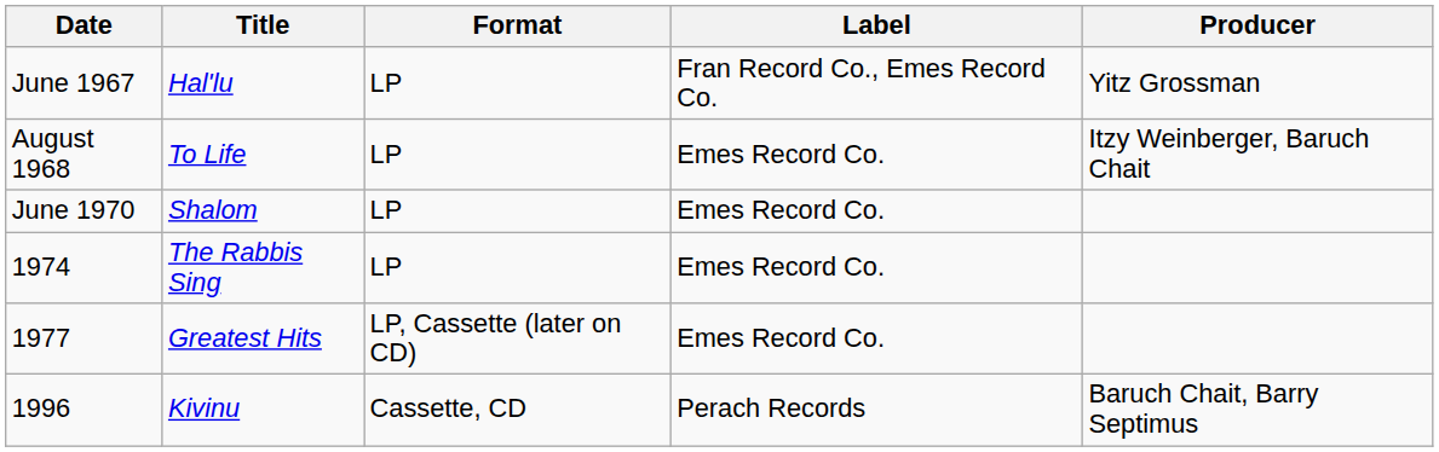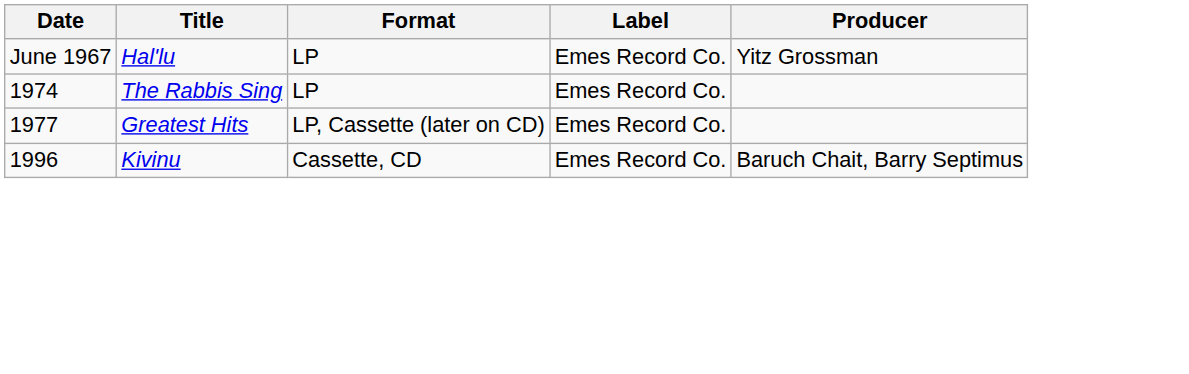 <table class="wikitable">
 <tr>
 <th rowspan="1">Date</th>
 <th rowspan="1">Title</th>
 <th rowspan="1">Format</th>
 <th rowspan="1">Label</th>
 <th rowspan="1">Producer</th>
 </tr>
 <tr>
 <td>June 1967</td>
 <td><em><a href='#'>Hal'lu</a></em></td>
 <td>LP</td>
-<td>Fran Record Co., Emes Record Co.</td>
+<td>Emes Record Co.</td>
 <td>Yitz Grossman</td>
-</tr>
-<tr>
-<td>August 1968</td>
-<td><em><a href='#'>To Life</a></em></td>
-<td>LP</td>
-<td>Emes Record Co.</td>
-<td>Itzy Weinberger, Baruch Chait</td>
-</tr>
-<tr>
-<td>June 1970</td>
-<td><em><a href='#'>Shalom</a></em></td>
-<td>LP</td>
-<td>Emes Record Co.</td>
-<td></td>
 </tr>
 <tr>
 <td>1974</td>
 <td><em><a href='#'>The Rabbis Sing</a></em></td>
 <td>LP</td>
 <td>Emes Record Co.</td>
 <td></td>
 </tr>
 <tr>
 <td>1977</td>
 <td><em><a href='#'>Greatest Hits</a></em></td>
 <td>LP, Cassette (later on CD)</td>
 <td>Emes Record Co.</td>
 <td></td>
 </tr>
 <tr>
 <td>1996</td>
 <td><em><a href='#'>Kivinu</a></em></td>
 <td>Cassette, CD</td>
-<td>Perach Records</td>
+<td>Emes Record Co.</td>
 <td>Baruch Chait, Barry Septimus</td>
 </tr>
 </table>
